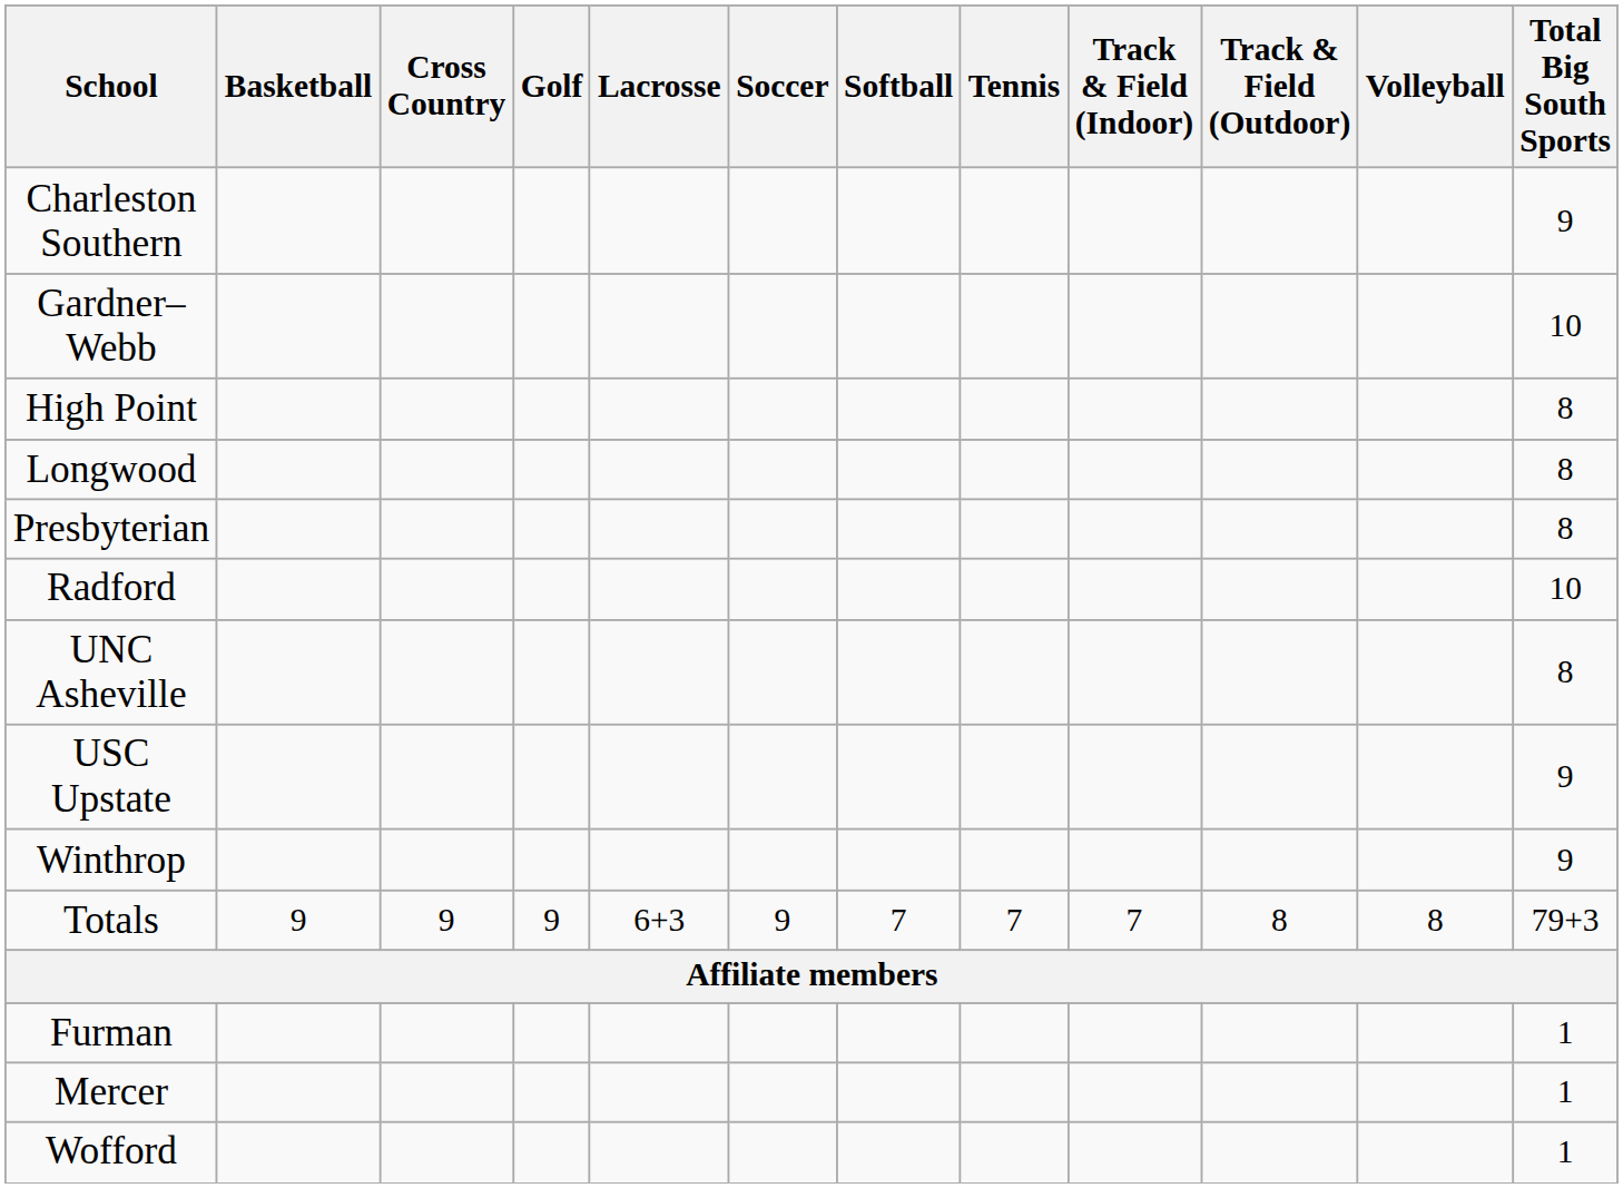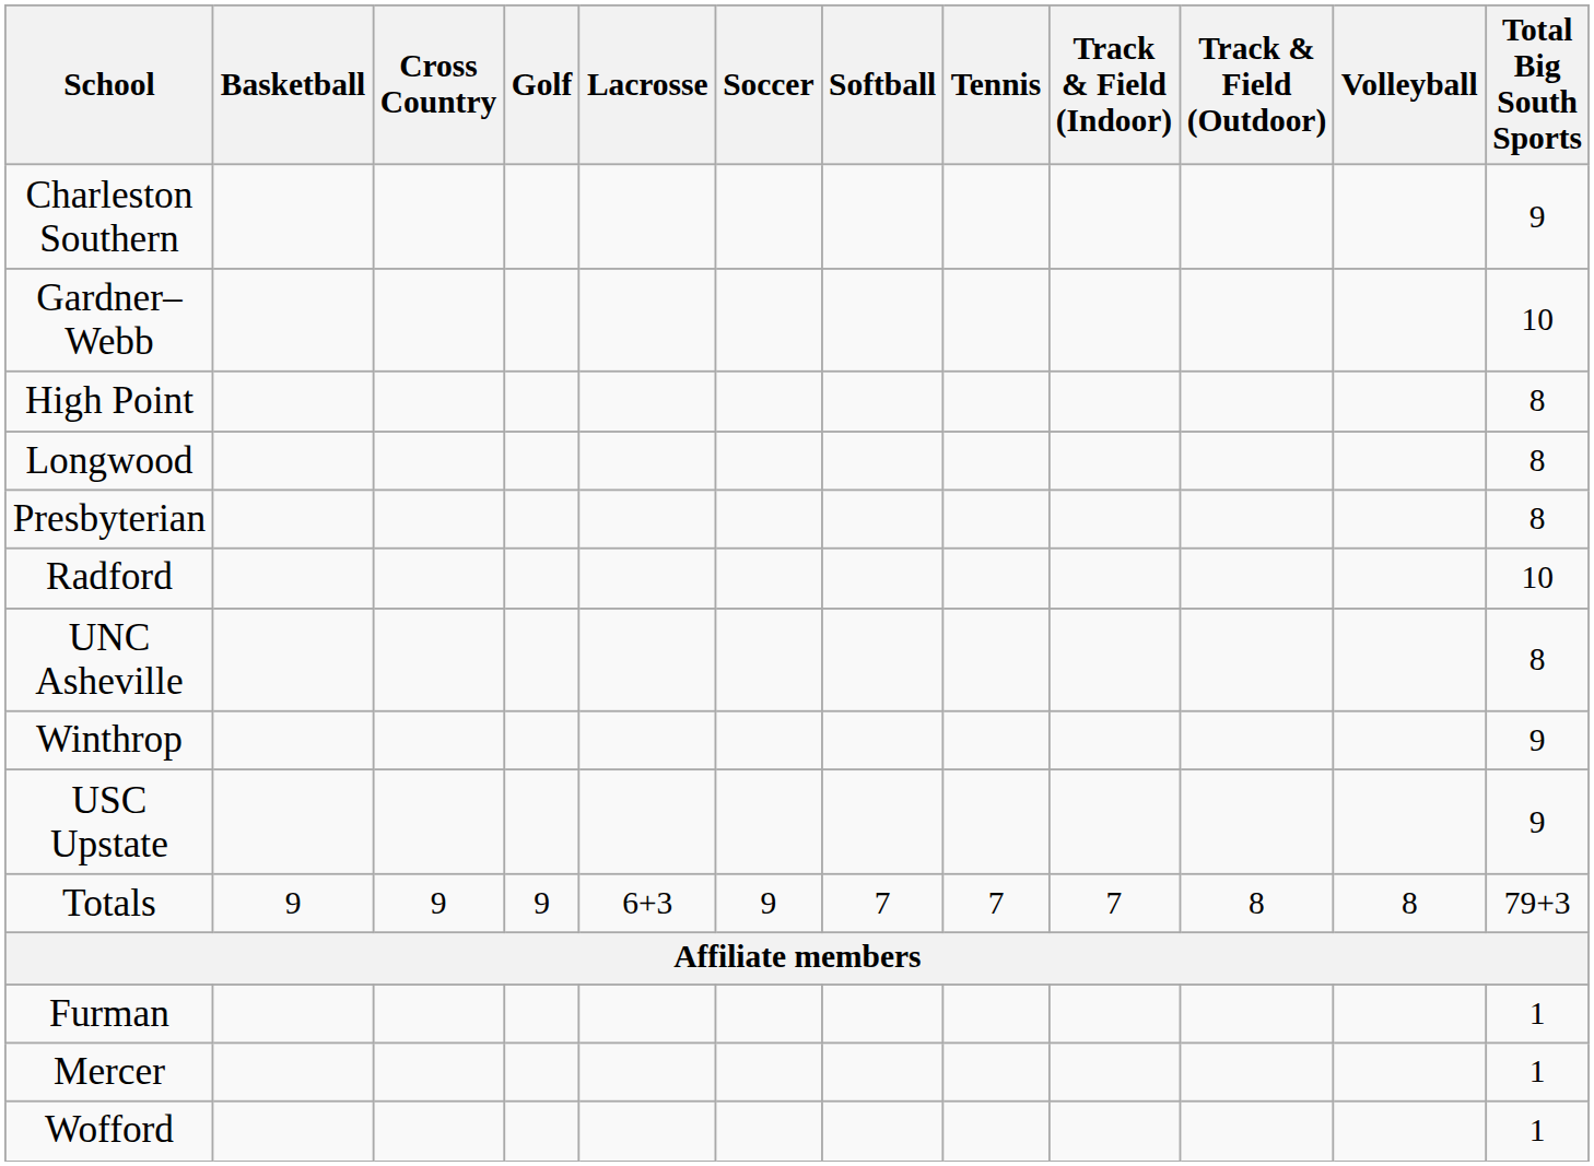 <table class="wikitable" style="text-align:center; width:80%;">
 <tr>
 <th>School</th>
 <th>Basketball</th>
 <th>Cross Country</th>
 <th>Golf</th>
 <th>Lacrosse</th>
 <th>Soccer</th>
 <th>Softball</th>
 <th>Tennis</th>
 <th>Track & Field<br>(Indoor)</th>
 <th>Track & Field<br>(Outdoor)</th>
 <th>Volleyball</th>
 <th>Total Big South Sports</th>
 </tr>
 <tr>
 <td><big>Charleston Southern</big></td>
 <td></td>
 <td></td>
 <td></td>
 <td></td>
 <td></td>
 <td></td>
 <td></td>
 <td></td>
 <td></td>
 <td></td>
 <td>9</td>
 </tr>
 <tr>
 <td><big>Gardner–Webb</big></td>
 <td></td>
 <td></td>
 <td></td>
 <td></td>
 <td></td>
 <td></td>
 <td></td>
 <td></td>
 <td></td>
 <td></td>
 <td>10</td>
 </tr>
 <tr>
 <td><big>High Point</big></td>
 <td></td>
 <td></td>
 <td></td>
 <td></td>
 <td></td>
 <td></td>
 <td></td>
 <td></td>
 <td></td>
 <td></td>
 <td>8</td>
 </tr>
 <tr>
 <td><big>Longwood</big></td>
 <td></td>
 <td></td>
 <td></td>
 <td></td>
 <td></td>
 <td></td>
 <td></td>
 <td></td>
 <td></td>
 <td></td>
 <td>8</td>
 </tr>
 <tr>
 <td><big> Presbyterian</big></td>
 <td></td>
 <td></td>
 <td></td>
 <td></td>
 <td></td>
 <td></td>
 <td></td>
 <td></td>
 <td></td>
 <td></td>
 <td>8</td>
 </tr>
 <tr>
 <td><big>Radford</big></td>
 <td></td>
 <td></td>
 <td></td>
 <td></td>
 <td></td>
 <td></td>
 <td></td>
 <td></td>
 <td></td>
 <td></td>
 <td>10</td>
 </tr>
 <tr>
 <td><big>UNC Asheville</big></td>
 <td></td>
 <td></td>
 <td></td>
 <td></td>
 <td></td>
 <td></td>
 <td></td>
 <td></td>
 <td></td>
 <td></td>
 <td>8</td>
 </tr>
 <tr>
-<td><big>USC Upstate</big></td>
+<td><big>Winthrop</big></td>
 <td></td>
 <td></td>
 <td></td>
 <td></td>
 <td></td>
 <td></td>
 <td></td>
 <td></td>
 <td></td>
 <td></td>
 <td>9</td>
 </tr>
 <tr>
-<td><big>Winthrop</big></td>
+<td><big>USC Upstate</big></td>
 <td></td>
 <td></td>
 <td></td>
 <td></td>
 <td></td>
 <td></td>
 <td></td>
 <td></td>
 <td></td>
 <td></td>
 <td>9</td>
 </tr>
 <tr>
 <td><big>Totals</big></td>
 <td>9</td>
 <td>9</td>
 <td>9</td>
 <td>6+3</td>
 <td>9</td>
 <td>7</td>
 <td>7</td>
 <td>7</td>
 <td>8</td>
 <td>8</td>
 <td>79+3</td>
 </tr>
 <tr>
 <th colspan=12>Affiliate members</th>
 </tr>
 <tr>
 <td><big>Furman</big></td>
 <td></td>
 <td></td>
 <td></td>
 <td></td>
 <td></td>
 <td></td>
 <td></td>
 <td></td>
 <td></td>
 <td></td>
 <td>1</td>
 </tr>
 <tr>
 <td><big>Mercer</big></td>
 <td></td>
 <td></td>
 <td></td>
 <td></td>
 <td></td>
 <td></td>
 <td></td>
 <td></td>
 <td></td>
 <td></td>
 <td>1</td>
 </tr>
 <tr>
 <td><big>Wofford</big></td>
 <td></td>
 <td></td>
 <td></td>
 <td></td>
 <td></td>
 <td></td>
 <td></td>
 <td></td>
 <td></td>
 <td></td>
 <td>1</td>
 </tr>
 </table>
